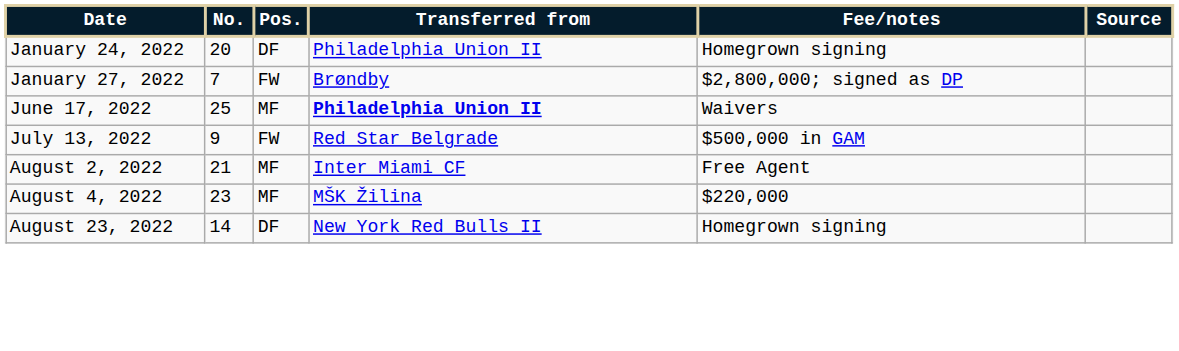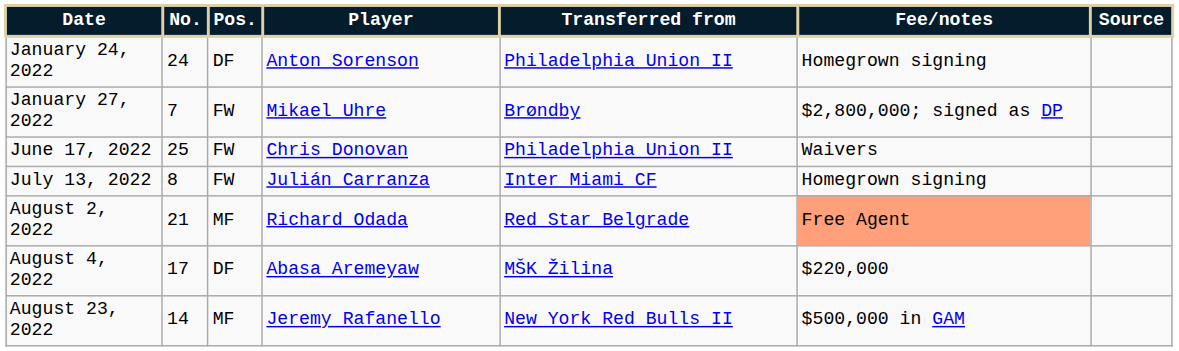 <table class="wikitable sortable" style="width:90%; text-align:center; font-size:95%; text-align:left;">
 <tr>
 <th style="background:#041C2C; color:#FFFFFF; border:2px solid #DFD1A7; width:125px;">Date</th>
 <th style="background:#041C2C; color:#FFFFFF; border:2px solid #DFD1A7; width:25px;">No.</th>
 <th style="background:#041C2C; color:#FFFFFF; border:2px solid #DFD1A7; width:25px;">Pos.</th>
+<th style="background:#041C2C; color:#FFFFFF; border:2px solid #DFD1A7; width:200px;">Player</th>
 <th style="background:#041C2C; color:#FFFFFF; border:2px solid #DFD1A7; width:250px;">Transferred from</th>
 <th style="background:#041C2C; color:#FFFFFF; border:2px solid #DFD1A7; width:250px;">Fee/notes</th>
 <th style="background:#041C2C; color:#FFFFFF; border:2px solid #DFD1A7; width:50px;">Source</th>
 </tr>
 <tr>
 <td>January 24, 2022</td>
-<td>20</td>
+<td>24</td>
 <td>DF</td>
+<td> <a href='#'>Anton Sorenson</a></td>
 <td> <a href='#'>Philadelphia Union II</a></td>
 <td>Homegrown signing</td>
 <td></td>
 </tr>
 <tr>
 <td>January 27, 2022</td>
 <td>7</td>
 <td>FW</td>
+<td> <a href='#'>Mikael Uhre</a></td>
 <td> <a href='#'>Brøndby</a></td>
 <td>$2,800,000; signed as <a href='#'>DP</a></td>
 <td></td>
 </tr>
 <tr>
 <td>June 17, 2022</td>
 <td>25</td>
-<td>MF</td>
-<td><strong> <a href='#'>Philadelphia Union II</a></strong></td>
+<td>FW</td>
+<td> <a href='#'>Chris Donovan</a></td>
+<td> <a href='#'>Philadelphia Union II</a></td>
 <td>Waivers</td>
 <td></td>
 </tr>
 <tr>
 <td>July 13, 2022</td>
-<td>9</td>
+<td>8</td>
 <td>FW</td>
-<td> <a href='#'>Red Star Belgrade</a></td>
-<td>$500,000 in <a href='#'>GAM</a></td>
+<td> <a href='#'>Julián Carranza</a></td>
+<td> <a href='#'>Inter Miami CF</a></td>
+<td>Homegrown signing</td>
 <td></td>
 </tr>
 <tr>
 <td>August 2, 2022</td>
 <td>21</td>
 <td>MF</td>
-<td> <a href='#'>Inter Miami CF</a></td>
-<td>Free Agent</td>
+<td> <a href='#'>Richard Odada</a></td>
+<td> <a href='#'>Red Star Belgrade</a></td>
+<td style="background: lightsalmon;">Free Agent</td>
 <td></td>
 </tr>
 <tr>
 <td>August 4, 2022</td>
-<td>23</td>
-<td>MF</td>
+<td>17</td>
+<td>DF</td>
+<td> <a href='#'>Abasa Aremeyaw</a></td>
 <td> <a href='#'>MŠK Žilina</a></td>
 <td>$220,000</td>
 <td></td>
 </tr>
 <tr>
 <td>August 23, 2022</td>
 <td>14</td>
-<td>DF</td>
+<td>MF</td>
+<td> <a href='#'>Jeremy Rafanello</a></td>
 <td> <a href='#'>New York Red Bulls II</a></td>
-<td>Homegrown signing</td>
+<td>$500,000 in <a href='#'>GAM</a></td>
 <td></td>
 </tr>
 </table>
